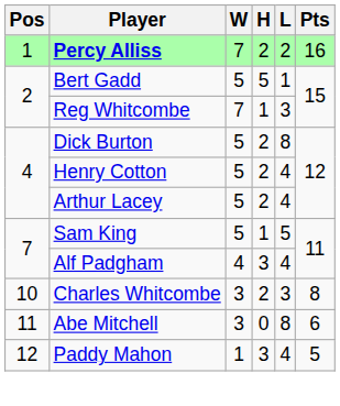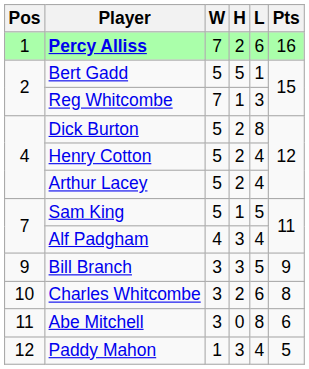 <table class="wikitable" style="text-align: center;">
 <tr>
 <th>Pos</th>
 <th>Player</th>
 <th>W</th>
 <th>H</th>
 <th>L</th>
 <th>Pts</th>
 </tr>
 <tr style="background:#aaffaa;">
 <td>1</td>
 <td style="text-align:left;"> <strong><a href='#'>Percy Alliss</a></strong></td>
 <td>7</td>
 <td>2</td>
-<td>2</td>
+<td>6</td>
 <td>16</td>
 </tr>
 <tr>
 <td rowspan=2>2</td>
 <td style="text-align:left;"> <a href='#'>Bert Gadd</a></td>
 <td>5</td>
 <td>5</td>
 <td>1</td>
 <td rowspan=2>15</td>
 </tr>
 <tr>
 <td style="text-align:left;"> <a href='#'>Reg Whitcombe</a></td>
 <td>7</td>
 <td>1</td>
 <td>3</td>
 </tr>
 <tr>
 <td rowspan=3>4</td>
 <td style="text-align:left;"> <a href='#'>Dick Burton</a></td>
 <td>5</td>
 <td>2</td>
 <td>8</td>
 <td rowspan=3>12</td>
 </tr>
 <tr>
 <td style="text-align:left;"> <a href='#'>Henry Cotton</a></td>
 <td>5</td>
 <td>2</td>
 <td>4</td>
 </tr>
 <tr>
 <td style="text-align:left;"> <a href='#'>Arthur Lacey</a></td>
 <td>5</td>
 <td>2</td>
 <td>4</td>
 </tr>
 <tr>
 <td rowspan=2>7</td>
 <td style="text-align:left;"> <a href='#'>Sam King</a></td>
 <td>5</td>
 <td>1</td>
 <td>5</td>
 <td rowspan=2>11</td>
 </tr>
 <tr>
 <td style="text-align:left;"> <a href='#'>Alf Padgham</a></td>
 <td>4</td>
 <td>3</td>
 <td>4</td>
 </tr>
 <tr>
+<td>9</td>
+<td style="text-align:left;"> <a href='#'>Bill Branch</a></td>
+<td>3</td>
+<td>3</td>
+<td>5</td>
+<td>9</td>
+</tr>
+<tr>
 <td>10</td>
 <td style="text-align:left;"> <a href='#'>Charles Whitcombe</a></td>
 <td>3</td>
 <td>2</td>
-<td>3</td>
+<td>6</td>
 <td>8</td>
 </tr>
 <tr>
 <td>11</td>
 <td style="text-align:left;"> <a href='#'>Abe Mitchell</a></td>
 <td>3</td>
 <td>0</td>
 <td>8</td>
 <td>6</td>
 </tr>
 <tr>
 <td>12</td>
 <td style="text-align:left;"> <a href='#'>Paddy Mahon</a></td>
 <td>1</td>
 <td>3</td>
 <td>4</td>
 <td>5</td>
 </tr>
 </table>
